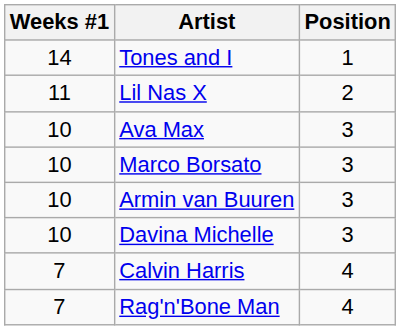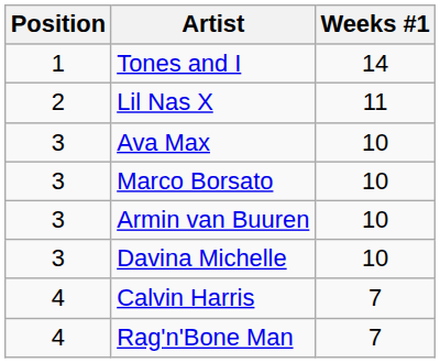 <table class="wikitable sortable" style="font-size:97%;">
 <tr>
+<th>Position</th>
+<th>Artist</th>
 <th>Weeks #1</th>
-<th>Artist</th>
-<th>Position</th>
 </tr>
 <tr>
+<td align="center">1</td>
+<td><a href='#'>Tones and I</a></td>
 <td align="center">14</td>
-<td><a href='#'>Tones and I</a></td>
-<td align="center">1</td>
 </tr>
 <tr>
+<td align="center">2</td>
+<td><a href='#'>Lil Nas X</a></td>
 <td align="center">11</td>
-<td><a href='#'>Lil Nas X</a></td>
-<td align="center">2</td>
 </tr>
 <tr>
+<td align="center">3</td>
+<td><a href='#'>Ava Max</a></td>
 <td align="center">10</td>
-<td><a href='#'>Ava Max</a></td>
-<td align="center">3</td>
 </tr>
 <tr>
+<td align="center">3</td>
+<td><a href='#'>Marco Borsato</a></td>
 <td align="center">10</td>
-<td><a href='#'>Marco Borsato</a></td>
-<td align="center">3</td>
 </tr>
 <tr>
+<td align="center">3</td>
+<td><a href='#'>Armin van Buuren</a></td>
 <td align="center">10</td>
-<td><a href='#'>Armin van Buuren</a></td>
-<td align="center">3</td>
 </tr>
 <tr>
+<td align="center">3</td>
+<td><a href='#'>Davina Michelle</a></td>
 <td align="center">10</td>
-<td><a href='#'>Davina Michelle</a></td>
-<td align="center">3</td>
 </tr>
 <tr>
+<td align="center">4</td>
+<td><a href='#'>Calvin Harris</a></td>
 <td align="center">7</td>
-<td><a href='#'>Calvin Harris</a></td>
-<td align="center">4</td>
 </tr>
 <tr>
+<td align="center">4</td>
+<td><a href='#'>Rag'n'Bone Man</a></td>
 <td align="center">7</td>
-<td><a href='#'>Rag'n'Bone Man</a></td>
-<td align="center">4</td>
 </tr>
 </table>
